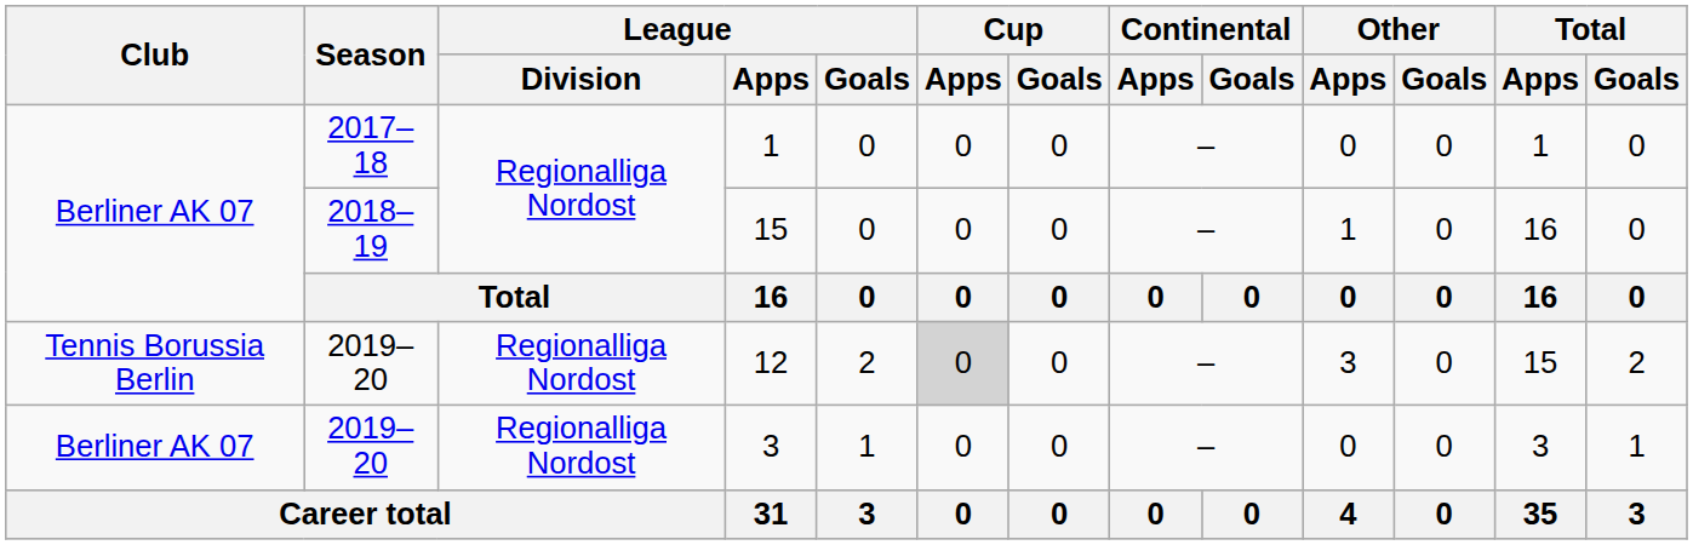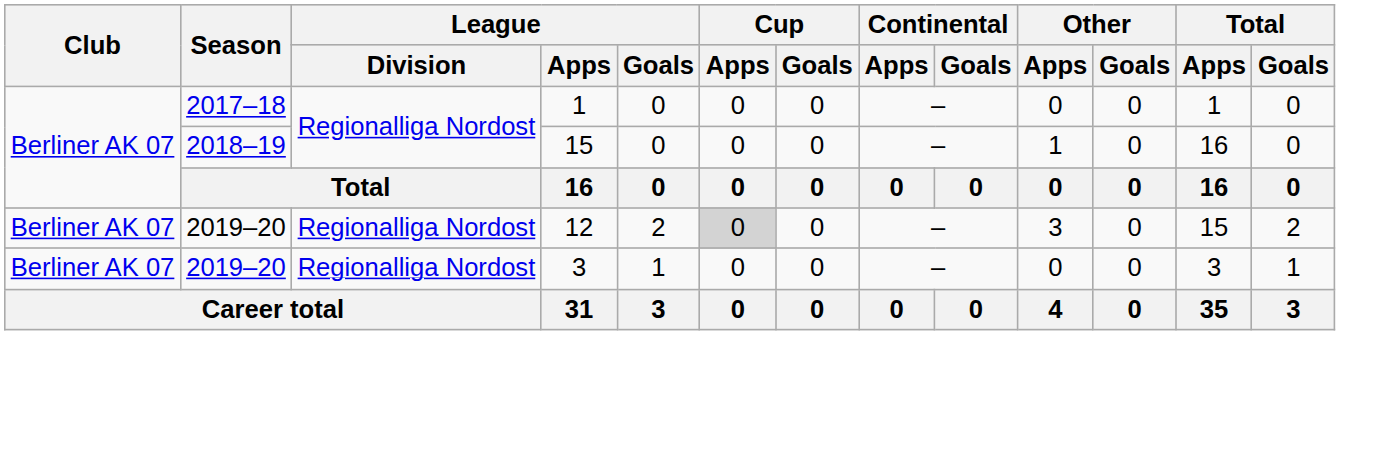 <table class="wikitable" style="text-align: center">
 <tr>
 <th rowspan="2">Club</th>
 <th rowspan="2">Season</th>
 <th colspan="3">League</th>
 <th colspan="2">Cup</th>
 <th colspan="2">Continental</th>
 <th colspan="2">Other</th>
 <th colspan="2">Total</th>
 </tr>
 <tr>
 <th>Division</th>
 <th>Apps</th>
 <th>Goals</th>
 <th>Apps</th>
 <th>Goals</th>
 <th>Apps</th>
 <th>Goals</th>
 <th>Apps</th>
 <th>Goals</th>
 <th>Apps</th>
 <th>Goals</th>
 </tr>
 <tr>
 <td rowspan="3"><a href='#'>Berliner AK 07</a></td>
 <td><a href='#'>2017–18</a></td>
 <td rowspan="2"><a href='#'>Regionalliga Nordost</a></td>
 <td>1</td>
 <td>0</td>
 <td>0</td>
 <td>0</td>
 <td colspan="2">–</td>
 <td>0</td>
 <td>0</td>
 <td>1</td>
 <td>0</td>
 </tr>
 <tr>
 <td><a href='#'>2018–19</a></td>
 <td>15</td>
 <td>0</td>
 <td>0</td>
 <td>0</td>
 <td colspan="2">–</td>
 <td>1</td>
 <td>0</td>
 <td>16</td>
 <td>0</td>
 </tr>
 <tr>
 <th colspan="2"><strong>Total</strong></th>
 <th>16</th>
 <th>0</th>
 <th>0</th>
 <th>0</th>
 <th>0</th>
 <th>0</th>
 <th>0</th>
 <th>0</th>
 <th>16</th>
 <th>0</th>
 </tr>
 <tr>
-<td><a href='#'>Tennis Borussia Berlin</a></td>
+<td><a href='#'>Berliner AK 07</a></td>
 <td>2019–20</td>
 <td><a href='#'>Regionalliga Nordost</a></td>
 <td>12</td>
 <td>2</td>
 <td style="background: lightgrey;">0</td>
 <td>0</td>
 <td colspan="2">–</td>
 <td>3</td>
 <td>0</td>
 <td>15</td>
 <td>2</td>
 </tr>
 <tr>
 <td><a href='#'>Berliner AK 07</a></td>
 <td><a href='#'>2019–20</a></td>
 <td><a href='#'>Regionalliga Nordost</a></td>
 <td>3</td>
 <td>1</td>
 <td>0</td>
 <td>0</td>
 <td colspan="2">–</td>
 <td>0</td>
 <td>0</td>
 <td>3</td>
 <td>1</td>
 </tr>
 <tr>
 <th colspan="3"><strong>Career total</strong></th>
 <th>31</th>
 <th>3</th>
 <th>0</th>
 <th>0</th>
 <th>0</th>
 <th>0</th>
 <th>4</th>
 <th>0</th>
 <th>35</th>
 <th>3</th>
 </tr>
 </table>
